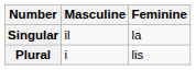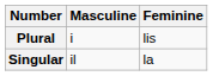 <table class="wikitable">
 <tr>
 <th>Number</th>
 <th>Masculine</th>
 <th>Feminine</th>
 </tr>
 <tr>
+<th>Plural</th>
+<td>i</td>
+<td>lis</td>
+</tr>
+<tr>
 <th>Singular</th>
 <td>il</td>
 <td>la</td>
 </tr>
-<tr>
-<th>Plural</th>
-<td>i</td>
-<td>lis</td>
-</tr>
 </table>
